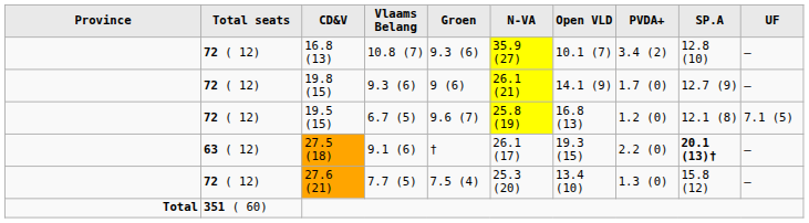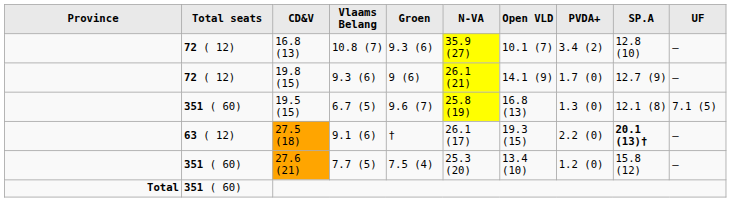 <table class="wikitable" style="font-size:95%;">
 <tr>
 <th style="background-color:#E9E9E9; width:200px;">Province</th>
 <th style="background-color:#E9E9E9; width:100px;">Total seats</th>
 <th style="background-color:#E9E9E9; width:60px;">CD&V</th>
 <th style="background-color:#E9E9E9; width:60px;">Vlaams Belang</th>
 <th style="background-color:#E9E9E9; width:60px;">Groen</th>
 <th style="background-color:#E9E9E9; width:60px;">N-VA</th>
 <th style="background-color:#E9E9E9; width:60px;">Open VLD</th>
 <th style="background-color:#E9E9E9; width:60px;">PVDA+</th>
 <th style="background-color:#E9E9E9; width:60px;">SP.A</th>
 <th style="background-color:#E9E9E9; width:60px;">UF</th>
 </tr>
 <tr>
 <td></td>
 <td><strong>72</strong> ( 12)</td>
 <td>16.8 (13)</td>
 <td>10.8 (7)</td>
 <td>9.3 (6)</td>
 <td bgcolor="yellow">35.9 (27)</td>
 <td>10.1 (7)</td>
 <td>3.4 (2)</td>
 <td>12.8 (10)</td>
 <td>—</td>
 </tr>
 <tr>
 <td></td>
 <td><strong>72</strong> ( 12)</td>
 <td>19.8 (15)</td>
 <td>9.3 (6)</td>
 <td>9 (6)</td>
 <td bgcolor="yellow">26.1 (21)</td>
 <td>14.1 (9)</td>
 <td>1.7 (0)</td>
 <td>12.7 (9)</td>
 <td>—</td>
 </tr>
 <tr>
 <td></td>
-<td><strong>72</strong> ( 12)</td>
+<td><strong>351</strong> ( 60)</td>
 <td>19.5 (15)</td>
 <td>6.7 (5)</td>
 <td>9.6 (7)</td>
 <td bgcolor="yellow">25.8 (19)</td>
 <td>16.8 (13)</td>
-<td>1.2 (0)</td>
+<td>1.3 (0)</td>
 <td>12.1 (8)</td>
 <td>7.1 (5)</td>
 </tr>
 <tr>
 <td></td>
 <td><strong>63</strong> ( 12)</td>
 <td bgcolor="orange">27.5 (18)</td>
 <td>9.1 (6)</td>
 <td>†</td>
 <td>26.1 (17)</td>
 <td>19.3 (15)</td>
 <td>2.2 (0)</td>
 <td><strong>20.1 (13)†</strong></td>
 <td>—</td>
 </tr>
 <tr>
 <td></td>
-<td><strong>72</strong> ( 12)</td>
+<td><strong>351</strong> ( 60)</td>
 <td bgcolor="orange">27.6 (21)</td>
 <td>7.7 (5)</td>
 <td>7.5 (4)</td>
 <td>25.3 (20)</td>
 <td>13.4 (10)</td>
-<td>1.3 (0)</td>
+<td>1.2 (0)</td>
 <td>15.8 (12)</td>
 <td>—</td>
 </tr>
 <tr>
 <td style="text-align:right;"><strong>Total</strong></td>
 <td><strong>351</strong> ( 60)</td>
 </tr>
 </table>
